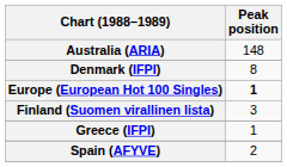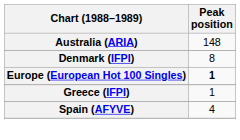 <table class="wikitable sortable plainrowheaders" style="text-align:center">
 <tr>
 <th>Chart (1988–1989)</th>
 <th>Peak<br>position</th>
 </tr>
 <tr>
 <th scope="row">Australia (<a href='#'>ARIA</a>)</th>
 <td>148</td>
 </tr>
 <tr>
 </tr>
 <tr>
 </tr>
 <tr>
 <th scope="row">Denmark (<a href='#'>IFPI</a>)</th>
 <td>8</td>
 </tr>
 <tr>
 <th scope="row">Europe (<a href='#'>European Hot 100 Singles</a>)</th>
 <td><strong>1</strong></td>
 </tr>
 <tr>
-<th scope="row">Finland (<a href='#'>Suomen virallinen lista</a>)</th>
-<td>3</td>
-</tr>
-<tr>
 </tr>
 <tr>
 <th scope="row">Greece (<a href='#'>IFPI</a>)</th>
 <td>1</td>
 </tr>
 <tr>
 </tr>
 <tr>
 </tr>
 <tr>
 </tr>
 <tr>
 </tr>
 <tr>
 </tr>
 <tr>
 <th scope="row">Spain (<a href='#'>AFYVE</a>)</th>
-<td>2</td>
+<td>4</td>
 </tr>
 <tr>
 </tr>
 <tr>
 </tr>
 <tr>
 </tr>
 <tr>
 </tr>
 </table>
